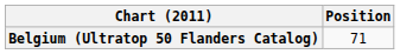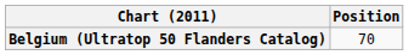 <table class="wikitable plainrowheaders" style="text-align:center">
 <tr>
 <th scope="col">Chart (2011)</th>
 <th scope="col">Position</th>
 </tr>
 <tr>
 <th scope="row">Belgium (Ultratop 50 Flanders Catalog)</th>
-<td style="text-align:center;">71</td>
+<td style="text-align:center;">70</td>
 </tr>
 </table>
